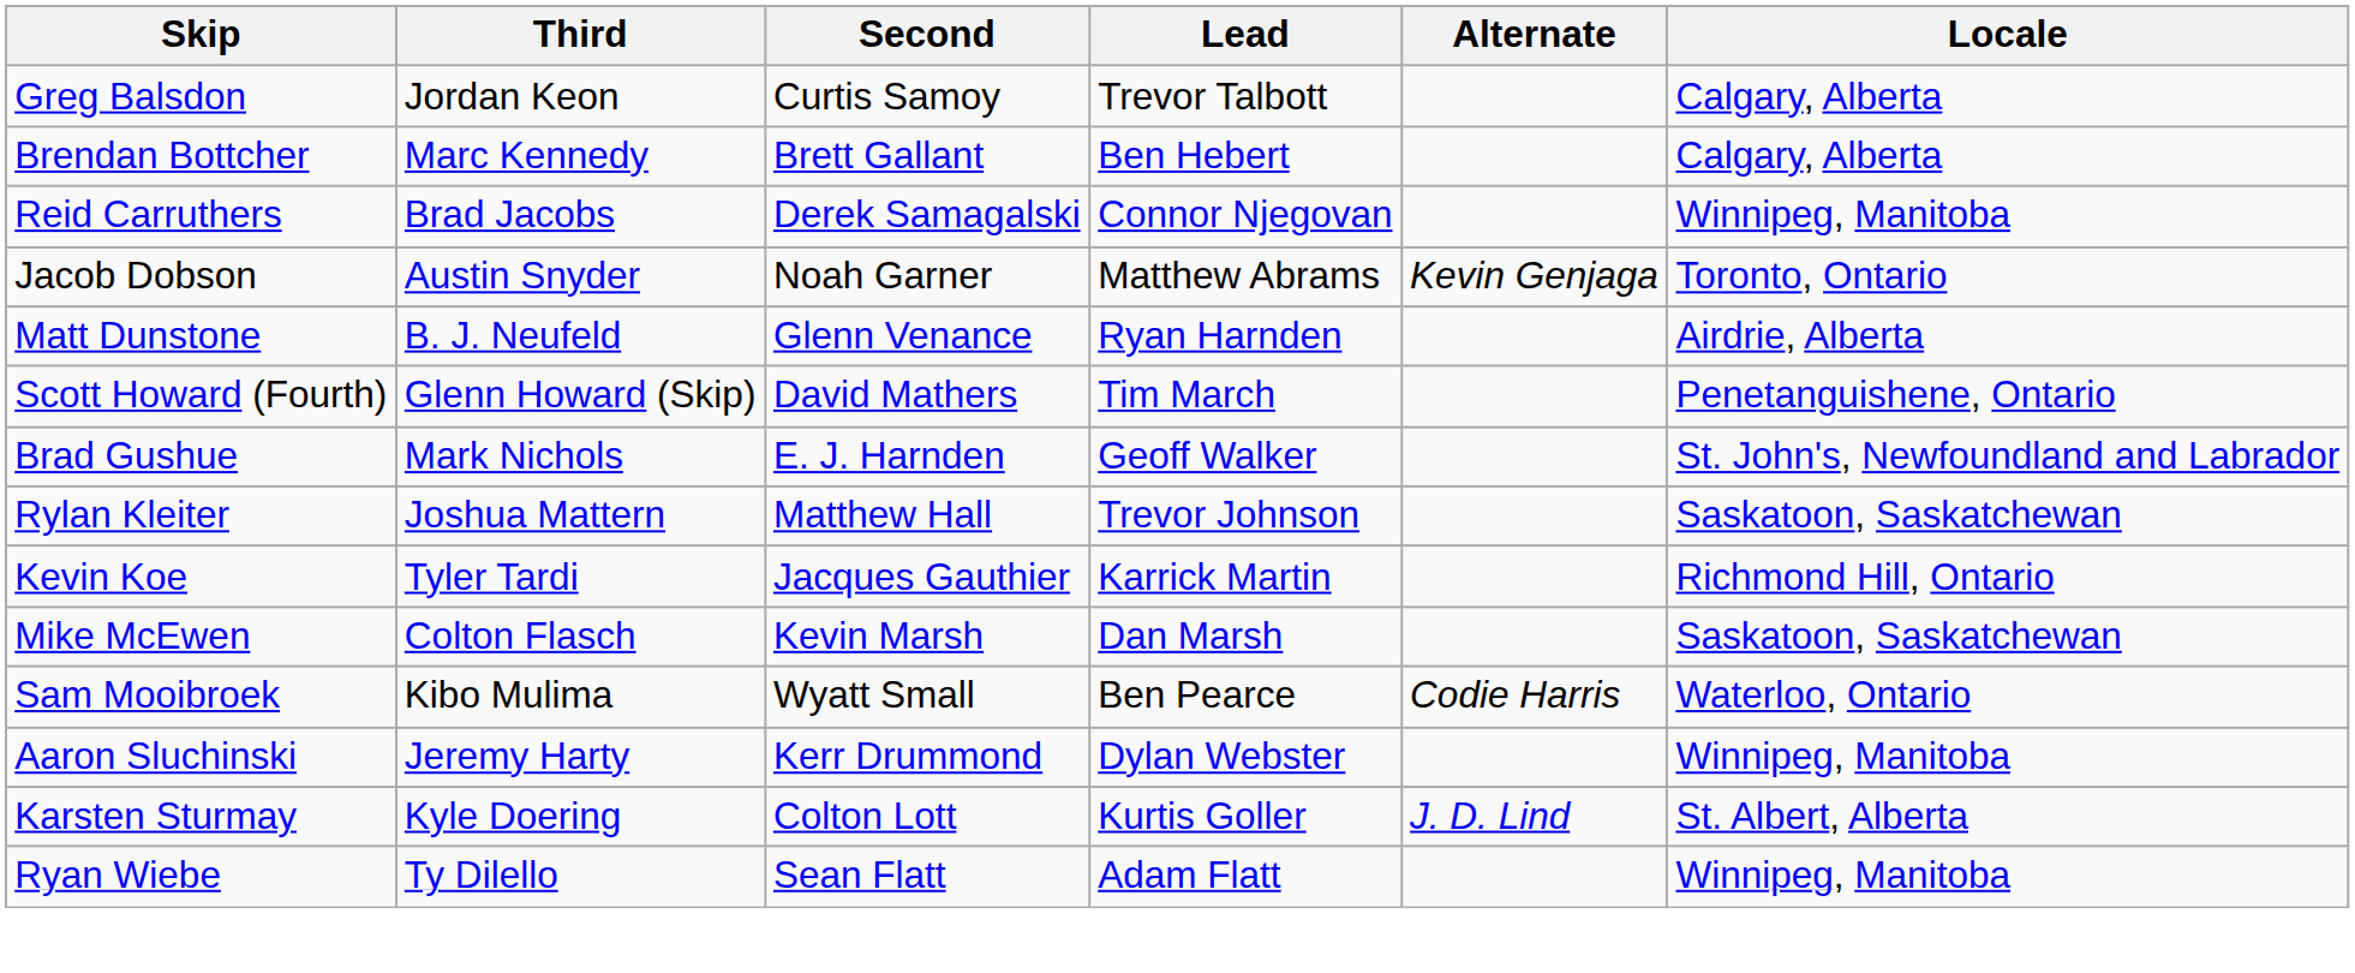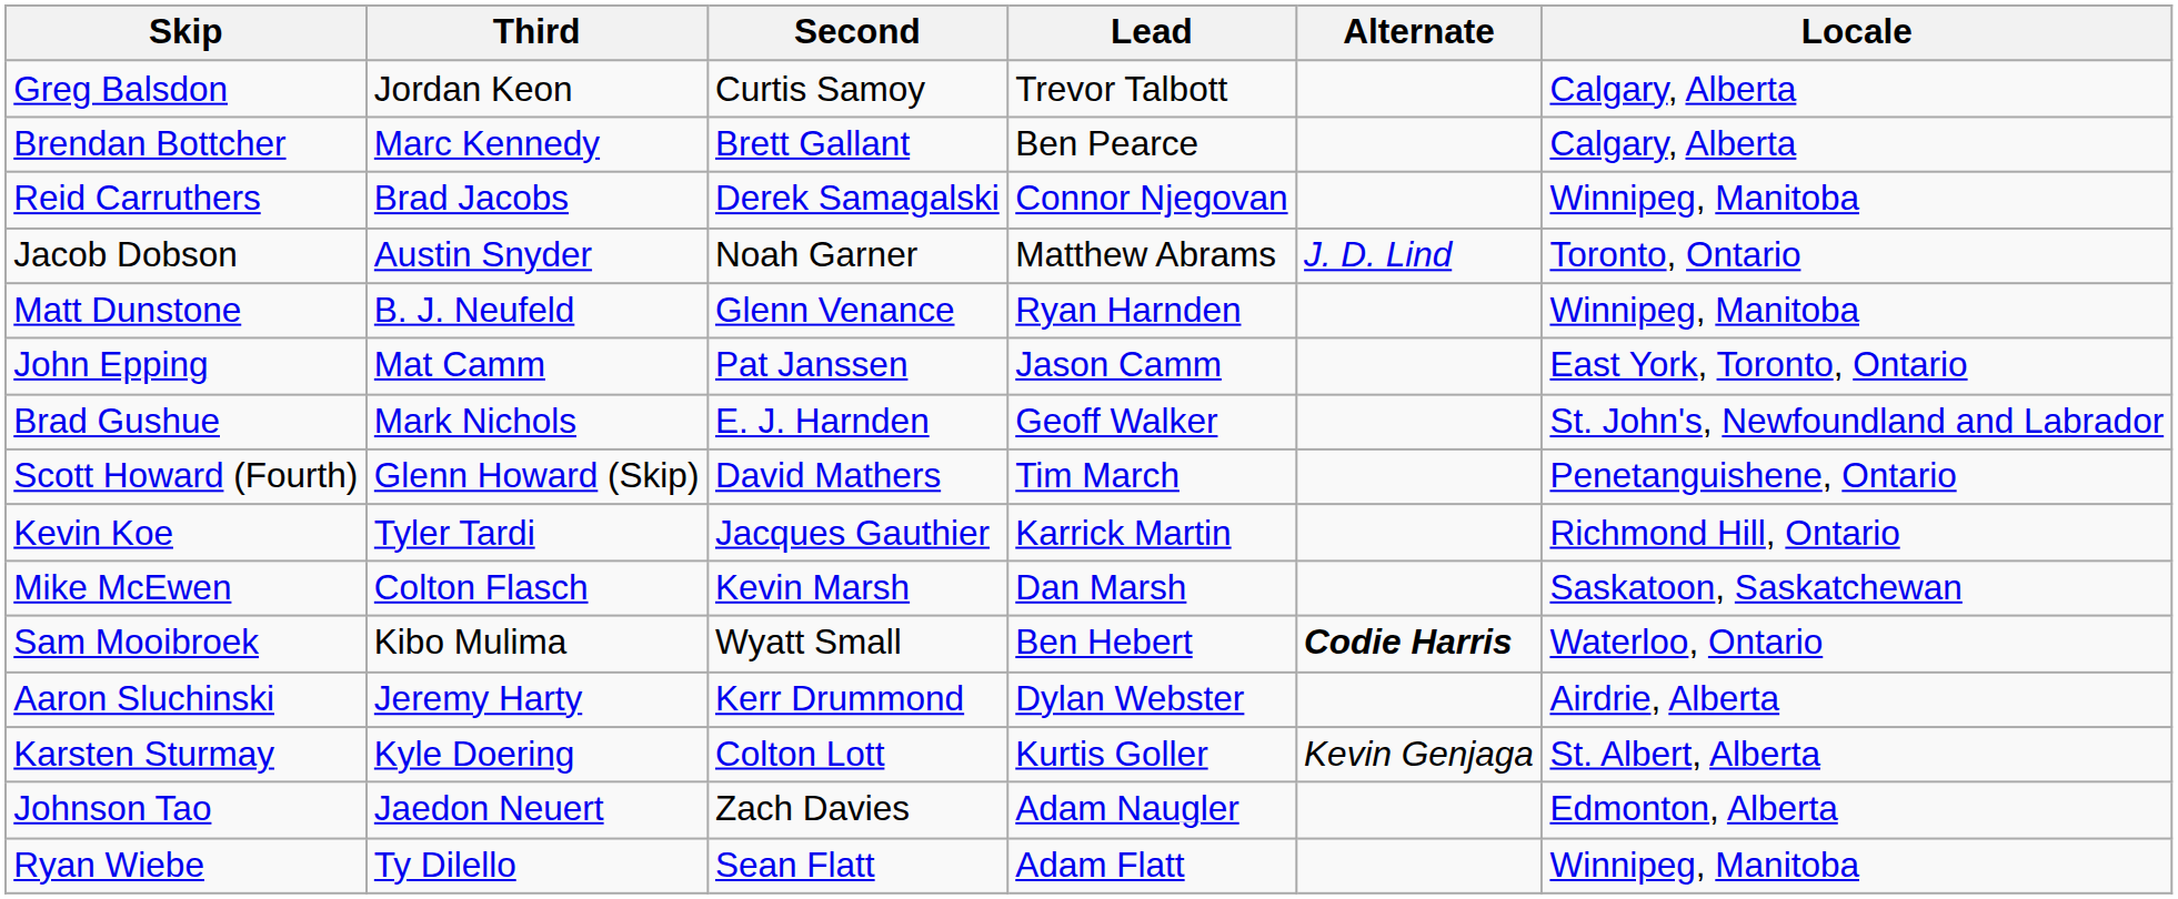 <table class="wikitable">
 <tr>
 <th scope="col">Skip</th>
 <th scope="col">Third</th>
 <th scope="col">Second</th>
 <th scope="col">Lead</th>
 <th scope="col">Alternate</th>
 <th scope="col">Locale</th>
 </tr>
 <tr>
 <td><a href='#'>Greg Balsdon</a></td>
 <td>Jordan Keon</td>
 <td>Curtis Samoy</td>
 <td>Trevor Talbott</td>
 <td></td>
 <td> <a href='#'>Calgary</a>, <a href='#'>Alberta</a></td>
 </tr>
 <tr>
 <td><a href='#'>Brendan Bottcher</a></td>
 <td><a href='#'>Marc Kennedy</a></td>
 <td><a href='#'>Brett Gallant</a></td>
-<td><a href='#'>Ben Hebert</a></td>
+<td>Ben Pearce</td>
 <td></td>
 <td> <a href='#'>Calgary</a>, <a href='#'>Alberta</a></td>
 </tr>
 <tr>
 <td><a href='#'>Reid Carruthers</a></td>
 <td><a href='#'>Brad Jacobs</a></td>
 <td><a href='#'>Derek Samagalski</a></td>
 <td><a href='#'>Connor Njegovan</a></td>
 <td></td>
 <td> <a href='#'>Winnipeg</a>, <a href='#'>Manitoba</a></td>
 </tr>
 <tr>
 <td>Jacob Dobson</td>
 <td><a href='#'>Austin Snyder</a></td>
 <td>Noah Garner</td>
 <td>Matthew Abrams</td>
-<td><em>Kevin Genjaga</em></td>
+<td><em><a href='#'>J. D. Lind</a></em></td>
 <td> <a href='#'>Toronto</a>, <a href='#'>Ontario</a></td>
 </tr>
 <tr>
 <td><a href='#'>Matt Dunstone</a></td>
 <td><a href='#'>B. J. Neufeld</a></td>
 <td><a href='#'>Glenn Venance</a></td>
 <td><a href='#'>Ryan Harnden</a></td>
 <td></td>
-<td> <a href='#'>Airdrie</a>, <a href='#'>Alberta</a></td>
+<td> <a href='#'>Winnipeg</a>, <a href='#'>Manitoba</a></td>
 </tr>
 <tr>
-<td><a href='#'>Scott Howard</a> (Fourth)</td>
-<td><a href='#'>Glenn Howard</a> (Skip)</td>
-<td><a href='#'>David Mathers</a></td>
-<td><a href='#'>Tim March</a></td>
+<td><a href='#'>John Epping</a></td>
+<td><a href='#'>Mat Camm</a></td>
+<td><a href='#'>Pat Janssen</a></td>
+<td><a href='#'>Jason Camm</a></td>
 <td></td>
-<td> <a href='#'>Penetanguishene</a>, <a href='#'>Ontario</a></td>
+<td> <a href='#'>East York</a>, <a href='#'>Toronto</a>, <a href='#'>Ontario</a></td>
 </tr>
 <tr>
 <td><a href='#'>Brad Gushue</a></td>
 <td><a href='#'>Mark Nichols</a></td>
 <td><a href='#'>E. J. Harnden</a></td>
 <td><a href='#'>Geoff Walker</a></td>
 <td></td>
 <td> <a href='#'>St. John's</a>, <a href='#'>Newfoundland and Labrador</a></td>
 </tr>
 <tr>
-<td><a href='#'>Rylan Kleiter</a></td>
-<td><a href='#'>Joshua Mattern</a></td>
-<td><a href='#'>Matthew Hall</a></td>
-<td><a href='#'>Trevor Johnson</a></td>
+<td><a href='#'>Scott Howard</a> (Fourth)</td>
+<td><a href='#'>Glenn Howard</a> (Skip)</td>
+<td><a href='#'>David Mathers</a></td>
+<td><a href='#'>Tim March</a></td>
 <td></td>
-<td> <a href='#'>Saskatoon</a>, <a href='#'>Saskatchewan</a></td>
+<td> <a href='#'>Penetanguishene</a>, <a href='#'>Ontario</a></td>
 </tr>
 <tr>
 <td><a href='#'>Kevin Koe</a></td>
 <td><a href='#'>Tyler Tardi</a></td>
 <td><a href='#'>Jacques Gauthier</a></td>
 <td><a href='#'>Karrick Martin</a></td>
 <td></td>
 <td> <a href='#'>Richmond Hill</a>, <a href='#'>Ontario</a></td>
 </tr>
 <tr>
 <td><a href='#'>Mike McEwen</a></td>
 <td><a href='#'>Colton Flasch</a></td>
 <td><a href='#'>Kevin Marsh</a></td>
 <td><a href='#'>Dan Marsh</a></td>
 <td></td>
 <td> <a href='#'>Saskatoon</a>, <a href='#'>Saskatchewan</a></td>
 </tr>
 <tr>
 <td><a href='#'>Sam Mooibroek</a></td>
 <td>Kibo Mulima</td>
 <td>Wyatt Small</td>
-<td>Ben Pearce</td>
-<td><em>Codie Harris</em></td>
+<td><a href='#'>Ben Hebert</a></td>
+<td><strong><em>Codie Harris</em></strong></td>
 <td> <a href='#'>Waterloo</a>, <a href='#'>Ontario</a></td>
 </tr>
 <tr>
 <td><a href='#'>Aaron Sluchinski</a></td>
 <td><a href='#'>Jeremy Harty</a></td>
 <td><a href='#'>Kerr Drummond</a></td>
 <td><a href='#'>Dylan Webster</a></td>
 <td></td>
-<td> <a href='#'>Winnipeg</a>, <a href='#'>Manitoba</a></td>
+<td> <a href='#'>Airdrie</a>, <a href='#'>Alberta</a></td>
 </tr>
 <tr>
 <td><a href='#'>Karsten Sturmay</a></td>
 <td><a href='#'>Kyle Doering</a></td>
 <td><a href='#'>Colton Lott</a></td>
 <td><a href='#'>Kurtis Goller</a></td>
-<td><em><a href='#'>J. D. Lind</a></em></td>
+<td><em>Kevin Genjaga</em></td>
 <td> <a href='#'>St. Albert</a>, <a href='#'>Alberta</a></td>
+</tr>
+<tr>
+<td><a href='#'>Johnson Tao</a></td>
+<td><a href='#'>Jaedon Neuert</a></td>
+<td>Zach Davies</td>
+<td><a href='#'>Adam Naugler</a></td>
+<td></td>
+<td> <a href='#'>Edmonton</a>, <a href='#'>Alberta</a></td>
 </tr>
 <tr>
 <td><a href='#'>Ryan Wiebe</a></td>
 <td><a href='#'>Ty Dilello</a></td>
 <td><a href='#'>Sean Flatt</a></td>
 <td><a href='#'>Adam Flatt</a></td>
 <td></td>
 <td> <a href='#'>Winnipeg</a>, <a href='#'>Manitoba</a></td>
 </tr>
 </table>
